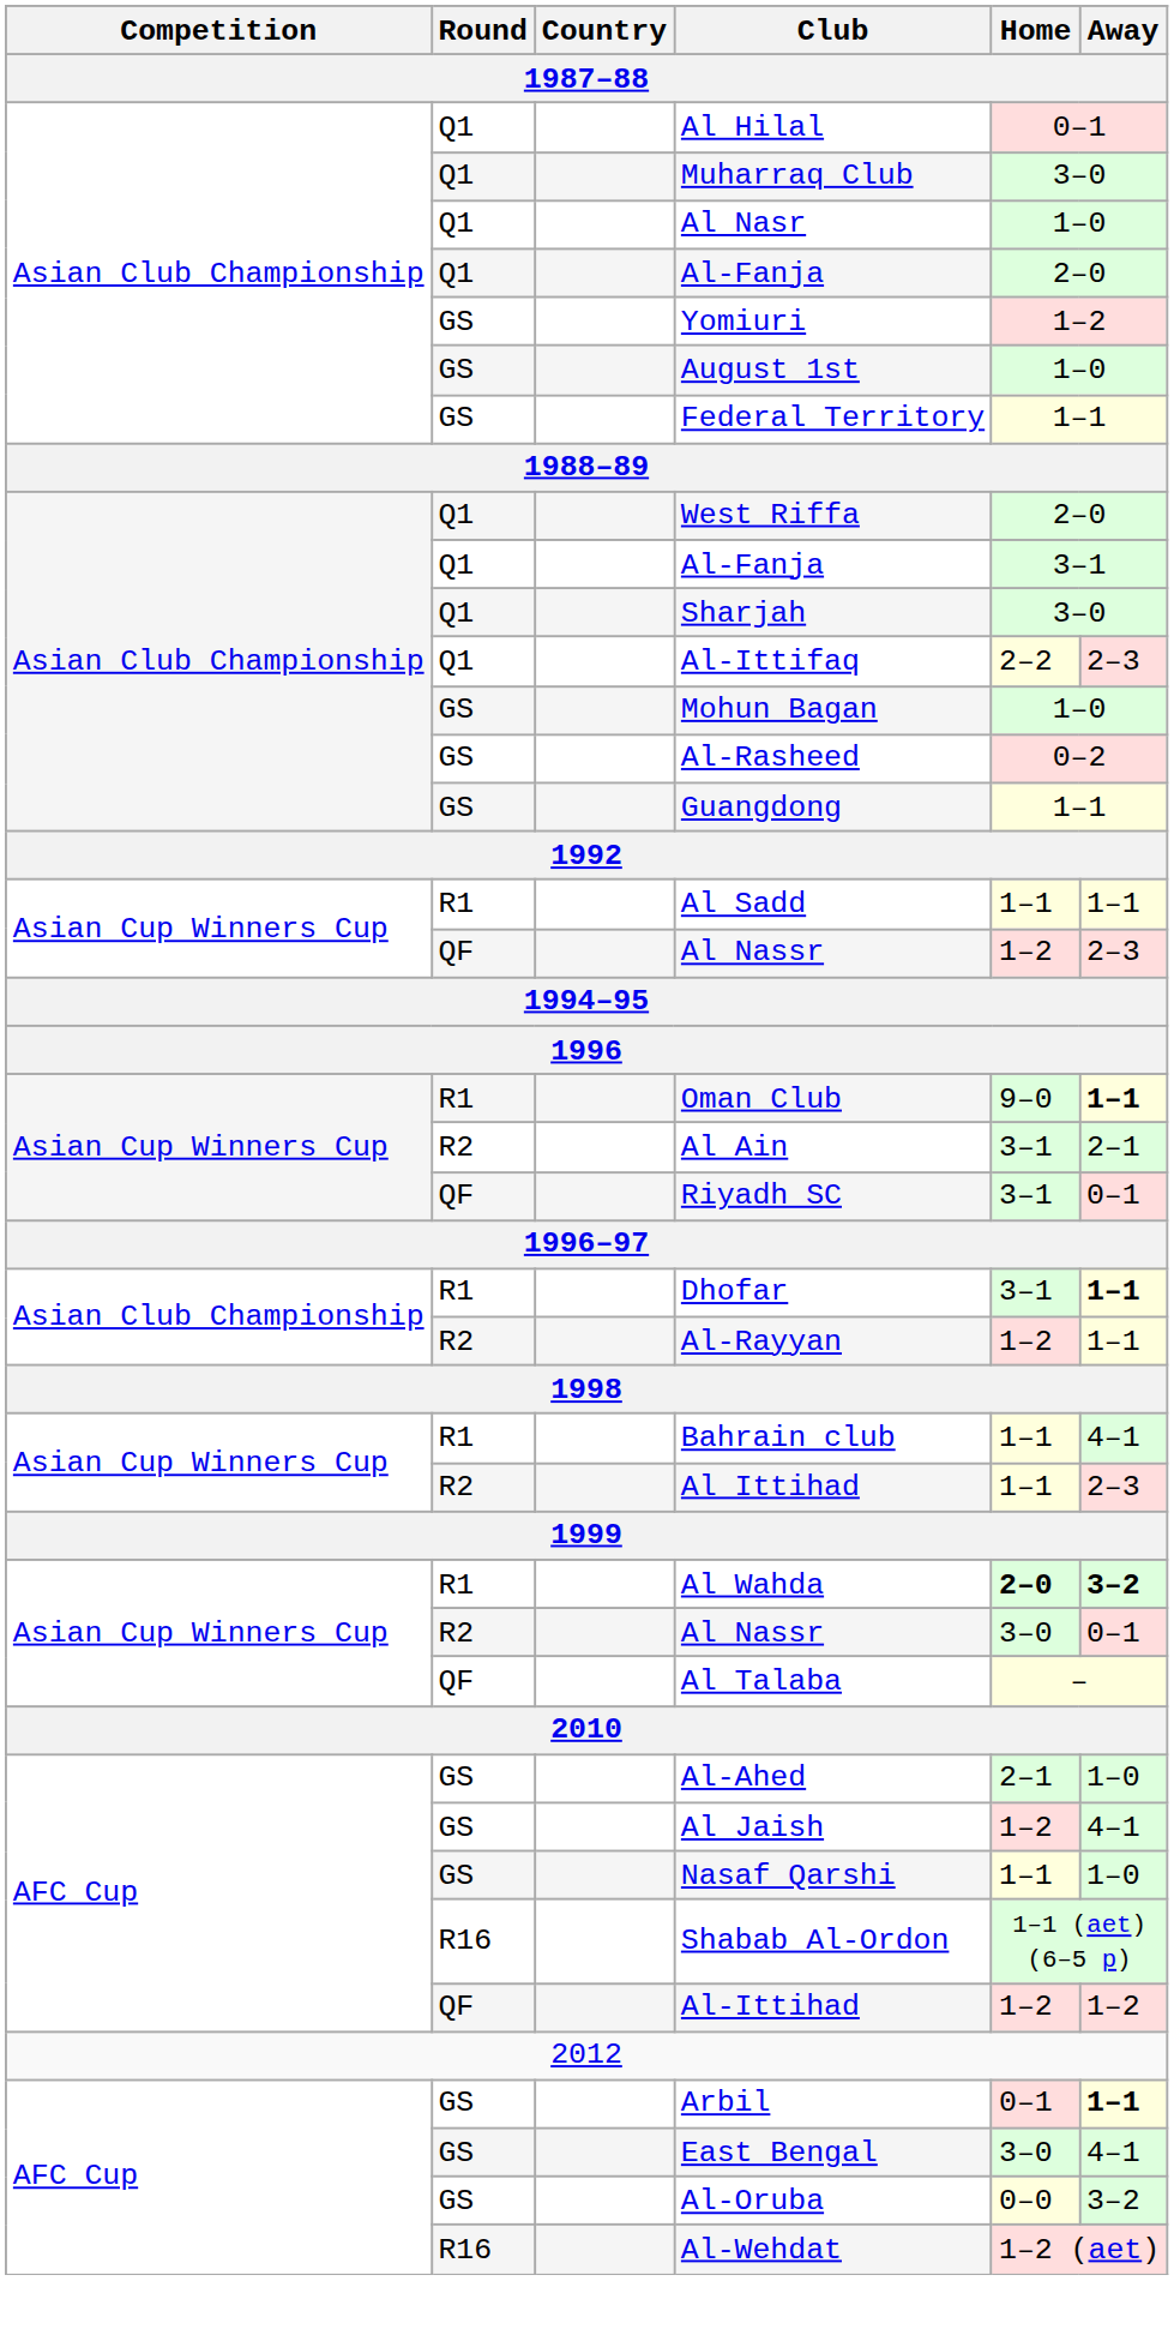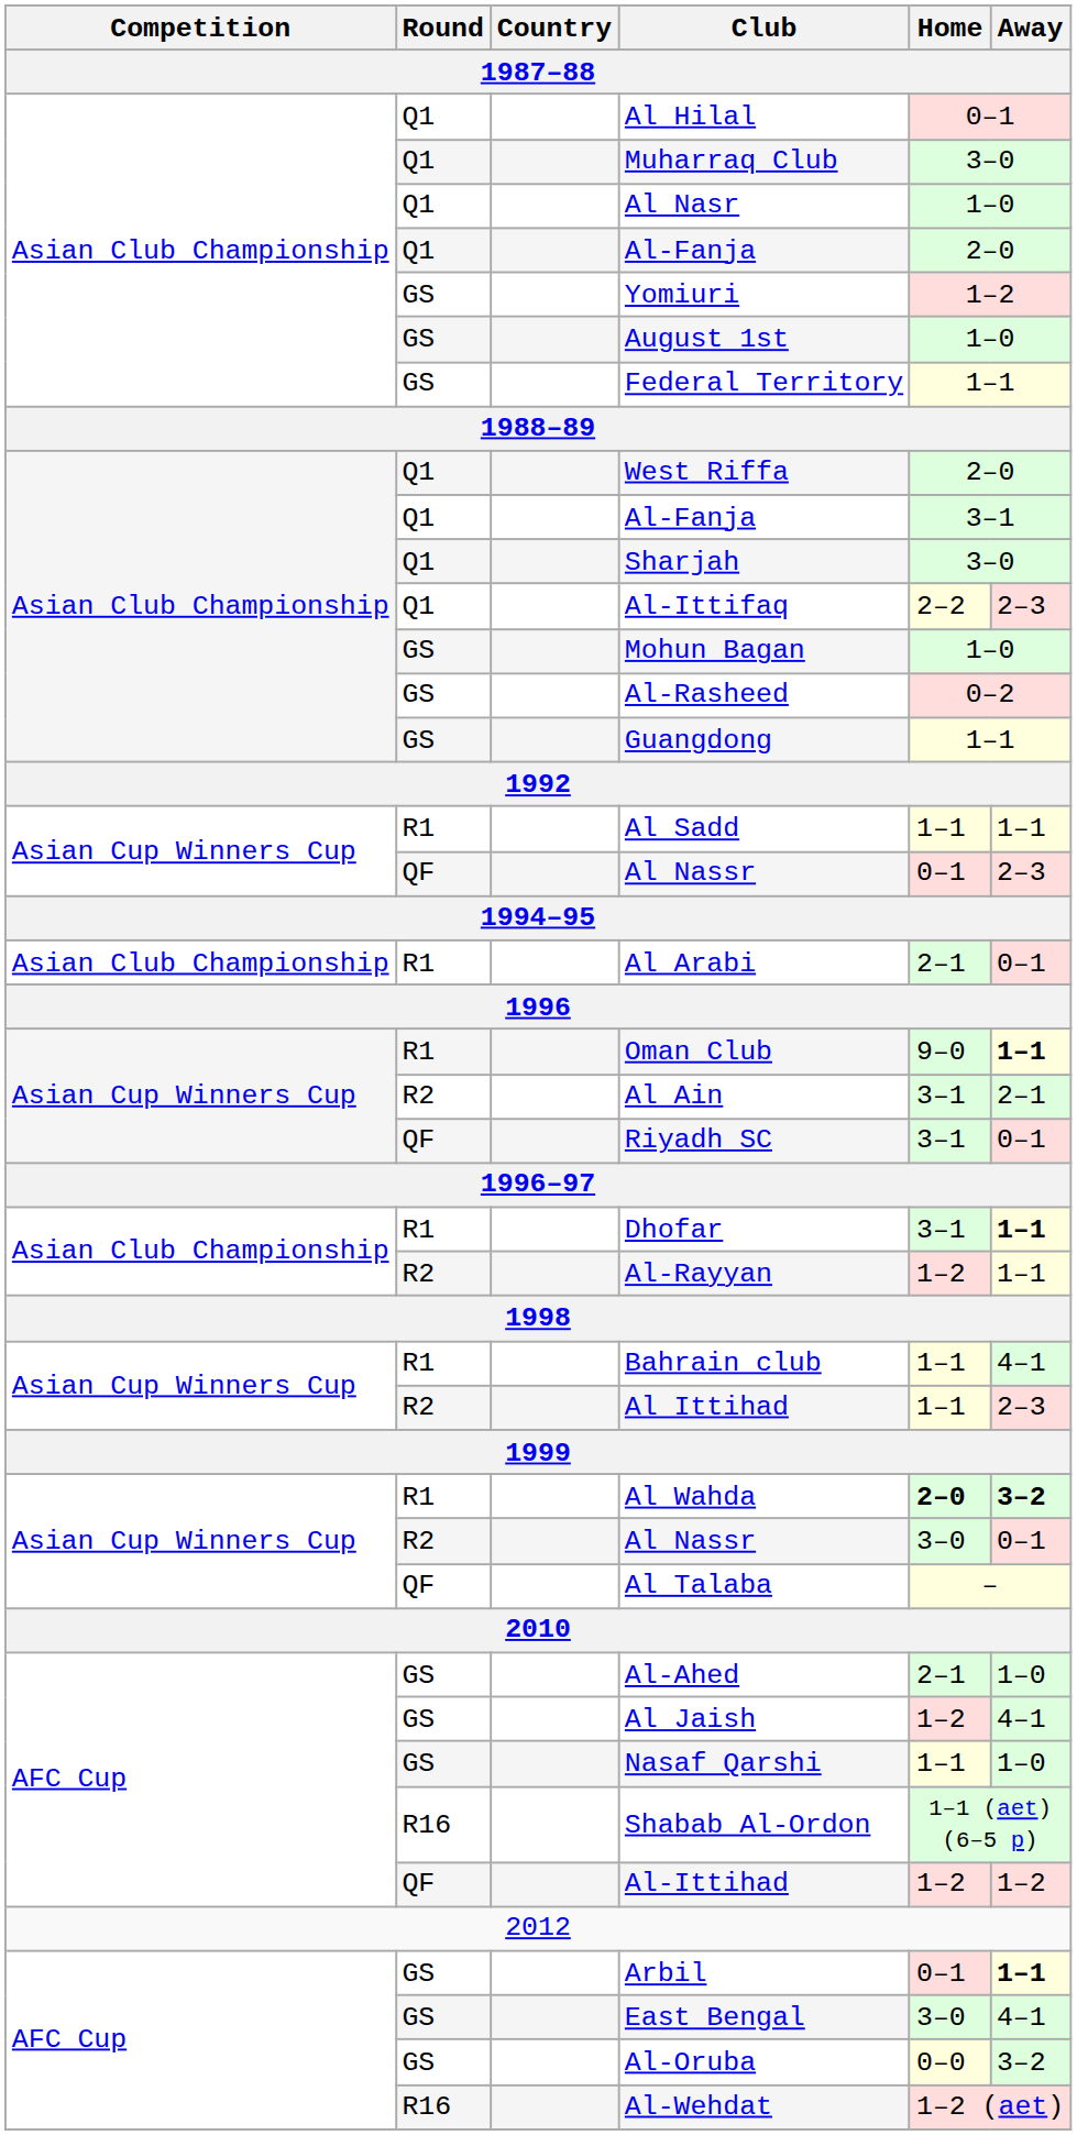 <table class="wikitable collapsible ">
 <tr>
 <th>Competition</th>
 <th>Round</th>
 <th>Country</th>
 <th>Club</th>
 <th>Home</th>
 <th>Away</th>
 </tr>
 <tr>
 <th colspan="6" align="center"><a href='#'>1987–88</a></th>
 </tr>
 <tr style="background:#FFFFFF;">
 <td rowspan="7"><a href='#'>Asian Club Championship</a></td>
 <td>Q1</td>
 <td></td>
 <td><a href='#'>Al Hilal</a></td>
 <td colspan="2" align=center style="background:#fdd;">0–1</td>
 </tr>
 <tr style="background:#F5F5F5;">
 <td>Q1</td>
 <td></td>
 <td><a href='#'>Muharraq Club</a></td>
 <td colspan="2" align=center style="background:#dfd;">3–0</td>
 </tr>
 <tr style="background:#FFFFFF;">
 <td>Q1</td>
 <td></td>
 <td><a href='#'>Al Nasr</a></td>
 <td colspan="2" align=center style="background:#dfd;">1–0</td>
 </tr>
 <tr style="background:#F5F5F5;">
 <td>Q1</td>
 <td></td>
 <td><a href='#'>Al-Fanja</a></td>
 <td colspan="2" align=center style="background:#dfd;">2–0</td>
 </tr>
 <tr style="background:#FFFFFF;">
 <td>GS</td>
 <td></td>
 <td><a href='#'>Yomiuri</a></td>
 <td colspan="2" align=center style="background:#fdd;">1–2</td>
 </tr>
 <tr style="background:#F5F5F5;">
 <td>GS</td>
 <td></td>
 <td><a href='#'>August 1st</a></td>
 <td colspan="2" align=center style="background:#dfd;">1–0</td>
 </tr>
 <tr style="background:#FFFFFF;">
 <td>GS</td>
 <td></td>
 <td><a href='#'>Federal Territory</a></td>
 <td colspan="2" align=center style="background:#ffd;">1–1</td>
 </tr>
 <tr>
 <th colspan="6" align="center"><a href='#'>1988–89</a></th>
 </tr>
 <tr style="background:#F5F5F5;">
 <td rowspan="7"><a href='#'>Asian Club Championship</a></td>
 <td>Q1</td>
 <td></td>
 <td><a href='#'>West Riffa</a></td>
 <td colspan="2" align=center style="background:#dfd;">2–0</td>
 </tr>
 <tr style="background:#FFFFFF;">
 <td>Q1</td>
 <td></td>
 <td><a href='#'>Al-Fanja</a></td>
 <td colspan="2" align=center style="background:#dfd;">3–1</td>
 </tr>
 <tr style="background:#F5F5F5;">
 <td>Q1</td>
 <td></td>
 <td><a href='#'>Sharjah</a></td>
 <td colspan="2" align=center style="background:#dfd;">3–0</td>
 </tr>
 <tr style="background:#FFFFFF;">
 <td>Q1</td>
 <td></td>
 <td><a href='#'>Al-Ittifaq</a></td>
 <td style="background:#ffd;">2–2</td>
 <td style="background:#fdd;">2–3</td>
 </tr>
 <tr style="background:#F5F5F5;">
 <td>GS</td>
 <td></td>
 <td><a href='#'>Mohun Bagan</a></td>
 <td colspan="2" align=center style="background:#dfd;">1–0</td>
 </tr>
 <tr style="background:#FFFFFF;">
 <td>GS</td>
 <td></td>
 <td><a href='#'>Al-Rasheed</a></td>
 <td colspan="2" align=center style="background:#fdd;">0–2</td>
 </tr>
 <tr style="background:#F5F5F5;">
 <td>GS</td>
 <td></td>
 <td><a href='#'>Guangdong</a></td>
 <td colspan="2" align=center style="background:#ffd;">1–1</td>
 </tr>
 <tr>
 <th colspan="6" align="center"><a href='#'>1992</a></th>
 </tr>
 <tr style="background:#FFFFFF;">
 <td rowspan="2"><a href='#'>Asian Cup Winners Cup</a></td>
 <td>R1</td>
 <td></td>
 <td><a href='#'>Al Sadd</a></td>
 <td style="background:#ffd;">1–1</td>
 <td style="background:#ffd;">1–1</td>
 </tr>
 <tr style="background:#F5F5F5;">
 <td>QF</td>
 <td></td>
 <td><a href='#'>Al Nassr</a></td>
-<td style="background:#fdd;">1–2</td>
+<td style="background:#fdd;">0–1</td>
 <td style="background:#fdd;">2–3</td>
 </tr>
 <tr>
 <th colspan="6" align="center"><a href='#'>1994–95</a></th>
+</tr>
+<tr style="background:#FFFFFF;">
+<td><a href='#'>Asian Club Championship</a></td>
+<td>R1</td>
+<td></td>
+<td><a href='#'>Al Arabi</a></td>
+<td style="background:#dfd;">2–1</td>
+<td style="background:#fdd;">0–1</td>
 </tr>
 <tr>
 <th colspan="6" align="center"><a href='#'>1996</a></th>
 </tr>
 <tr style="background:#F5F5F5;">
 <td rowspan="3"><a href='#'>Asian Cup Winners Cup</a></td>
 <td>R1</td>
 <td></td>
 <td><a href='#'>Oman Club</a></td>
 <td style="background:#dfd;">9–0</td>
 <td style="background:#ffd;"><strong>1–1</strong></td>
 </tr>
 <tr style="background:#FFFFFF;">
 <td>R2</td>
 <td></td>
 <td><a href='#'>Al Ain</a></td>
 <td style="background:#dfd;">3–1</td>
 <td style="background:#dfd;">2–1</td>
 </tr>
 <tr style="background:#F5F5F5;">
 <td>QF</td>
 <td></td>
 <td><a href='#'>Riyadh SC</a></td>
 <td style="background:#dfd;">3–1</td>
 <td style="background:#fdd;">0–1</td>
 </tr>
 <tr>
 <th colspan="6" align="center"><a href='#'>1996–97</a></th>
 </tr>
 <tr style="background:#FFFFFF;">
 <td rowspan="2"><a href='#'>Asian Club Championship</a></td>
 <td>R1</td>
 <td></td>
 <td><a href='#'>Dhofar</a></td>
 <td style="background:#dfd;">3–1</td>
 <td style="background:#ffd;"><strong>1–1</strong></td>
 </tr>
 <tr style="background:#F5F5F5;">
 <td>R2</td>
 <td></td>
 <td><a href='#'>Al-Rayyan</a></td>
 <td style="background:#fdd;">1–2</td>
 <td style="background:#ffd;">1–1</td>
 </tr>
 <tr>
 <th colspan="6" align="center"><a href='#'>1998</a></th>
 </tr>
 <tr style="background:#FFFFFF;">
 <td rowspan="2"><a href='#'>Asian Cup Winners Cup</a></td>
 <td>R1</td>
 <td></td>
 <td><a href='#'>Bahrain club</a></td>
 <td style="background:#ffd;">1–1</td>
 <td style="background:#dfd;">4–1</td>
 </tr>
 <tr style="background:#F5F5F5;">
 <td>R2</td>
 <td></td>
 <td><a href='#'>Al Ittihad</a></td>
 <td style="background:#ffd;">1–1</td>
 <td style="background:#fdd;">2–3</td>
 </tr>
 <tr>
 <th colspan="6" align="center"><a href='#'>1999</a></th>
 </tr>
 <tr style="background:#FFFFFF;">
 <td rowspan="3"><a href='#'>Asian Cup Winners Cup</a></td>
 <td>R1</td>
 <td></td>
 <td><a href='#'>Al Wahda</a></td>
 <td style="background:#dfd;"><strong>2–0</strong></td>
 <td style="background:#dfd;"><strong>3–2</strong></td>
 </tr>
 <tr style="background:#F5F5F5;">
 <td>R2</td>
 <td></td>
 <td><a href='#'>Al Nassr</a></td>
 <td style="background:#dfd;">3–0</td>
 <td style="background:#fdd;">0–1</td>
 </tr>
 <tr style="background:#FFFFFF;">
 <td>QF</td>
 <td></td>
 <td><a href='#'>Al Talaba</a></td>
 <td colspan="2" align=center style="background:#ffd;">–</td>
 </tr>
 <tr>
 <th colspan="6" align="center"><a href='#'>2010</a></th>
 </tr>
 <tr style="background:#FFFFFF;">
 <td rowspan="5"><a href='#'>AFC Cup</a></td>
 <td>GS</td>
 <td></td>
 <td><a href='#'>Al-Ahed</a></td>
 <td style="background:#dfd;">2–1</td>
 <td style="background:#dfd;">1–0</td>
 </tr>
 <tr style="background:#FFFFFF;">
 <td>GS</td>
 <td></td>
 <td><a href='#'>Al Jaish</a></td>
 <td style="background:#fdd;">1–2</td>
 <td style="background:#dfd;">4–1</td>
 </tr>
 <tr style="background:#F5F5F5;">
 <td>GS</td>
 <td></td>
 <td><a href='#'>Nasaf Qarshi</a></td>
 <td style="background:#ffd;">1–1</td>
 <td style="background:#dfd;">1–0</td>
 </tr>
 <tr style="background:#FFFFFF;">
 <td>R16</td>
 <td></td>
 <td><a href='#'>Shabab Al-Ordon</a></td>
 <td colspan="2" align=center style="background:#dfd;"><small>1–1 (<a href='#'>aet</a>)<br>(6–5 <a href='#'>p</a>)</small></td>
 </tr>
 <tr style="background:#F5F5F5;">
 <td>QF</td>
 <td></td>
 <td><a href='#'>Al-Ittihad</a></td>
 <td style="background:#fdd;">1–2</td>
 <td style="background:#fdd;">1–2</td>
 </tr>
 <tr>
 <td colspan="6" align="center"><a href='#'>2012</a></td>
 </tr>
 <tr style="background:#FFFFFF;">
 <td rowspan="4"><a href='#'>AFC Cup</a></td>
 <td>GS</td>
 <td></td>
 <td><a href='#'>Arbil</a></td>
 <td style="background:#fdd;">0–1</td>
 <td style="background:#ffd;"><strong>1–1</strong></td>
 </tr>
 <tr style="background:#F5F5F5;">
 <td>GS</td>
 <td></td>
 <td><a href='#'>East Bengal</a></td>
 <td style="background:#dfd;">3–0</td>
 <td style="background:#dfd;">4–1</td>
 </tr>
 <tr style="background:#FFFFFF;">
 <td>GS</td>
 <td></td>
 <td><a href='#'>Al-Oruba</a></td>
 <td style="background:#ffd;">0–0</td>
 <td style="background:#dfd;">3–2</td>
 </tr>
 <tr style="background:#F5F5F5;">
 <td>R16</td>
 <td></td>
 <td><a href='#'>Al-Wehdat</a></td>
 <td colspan="2" align=center style="background:#fdd;">1–2 (<a href='#'>aet</a>)</td>
 </tr>
 </table>
